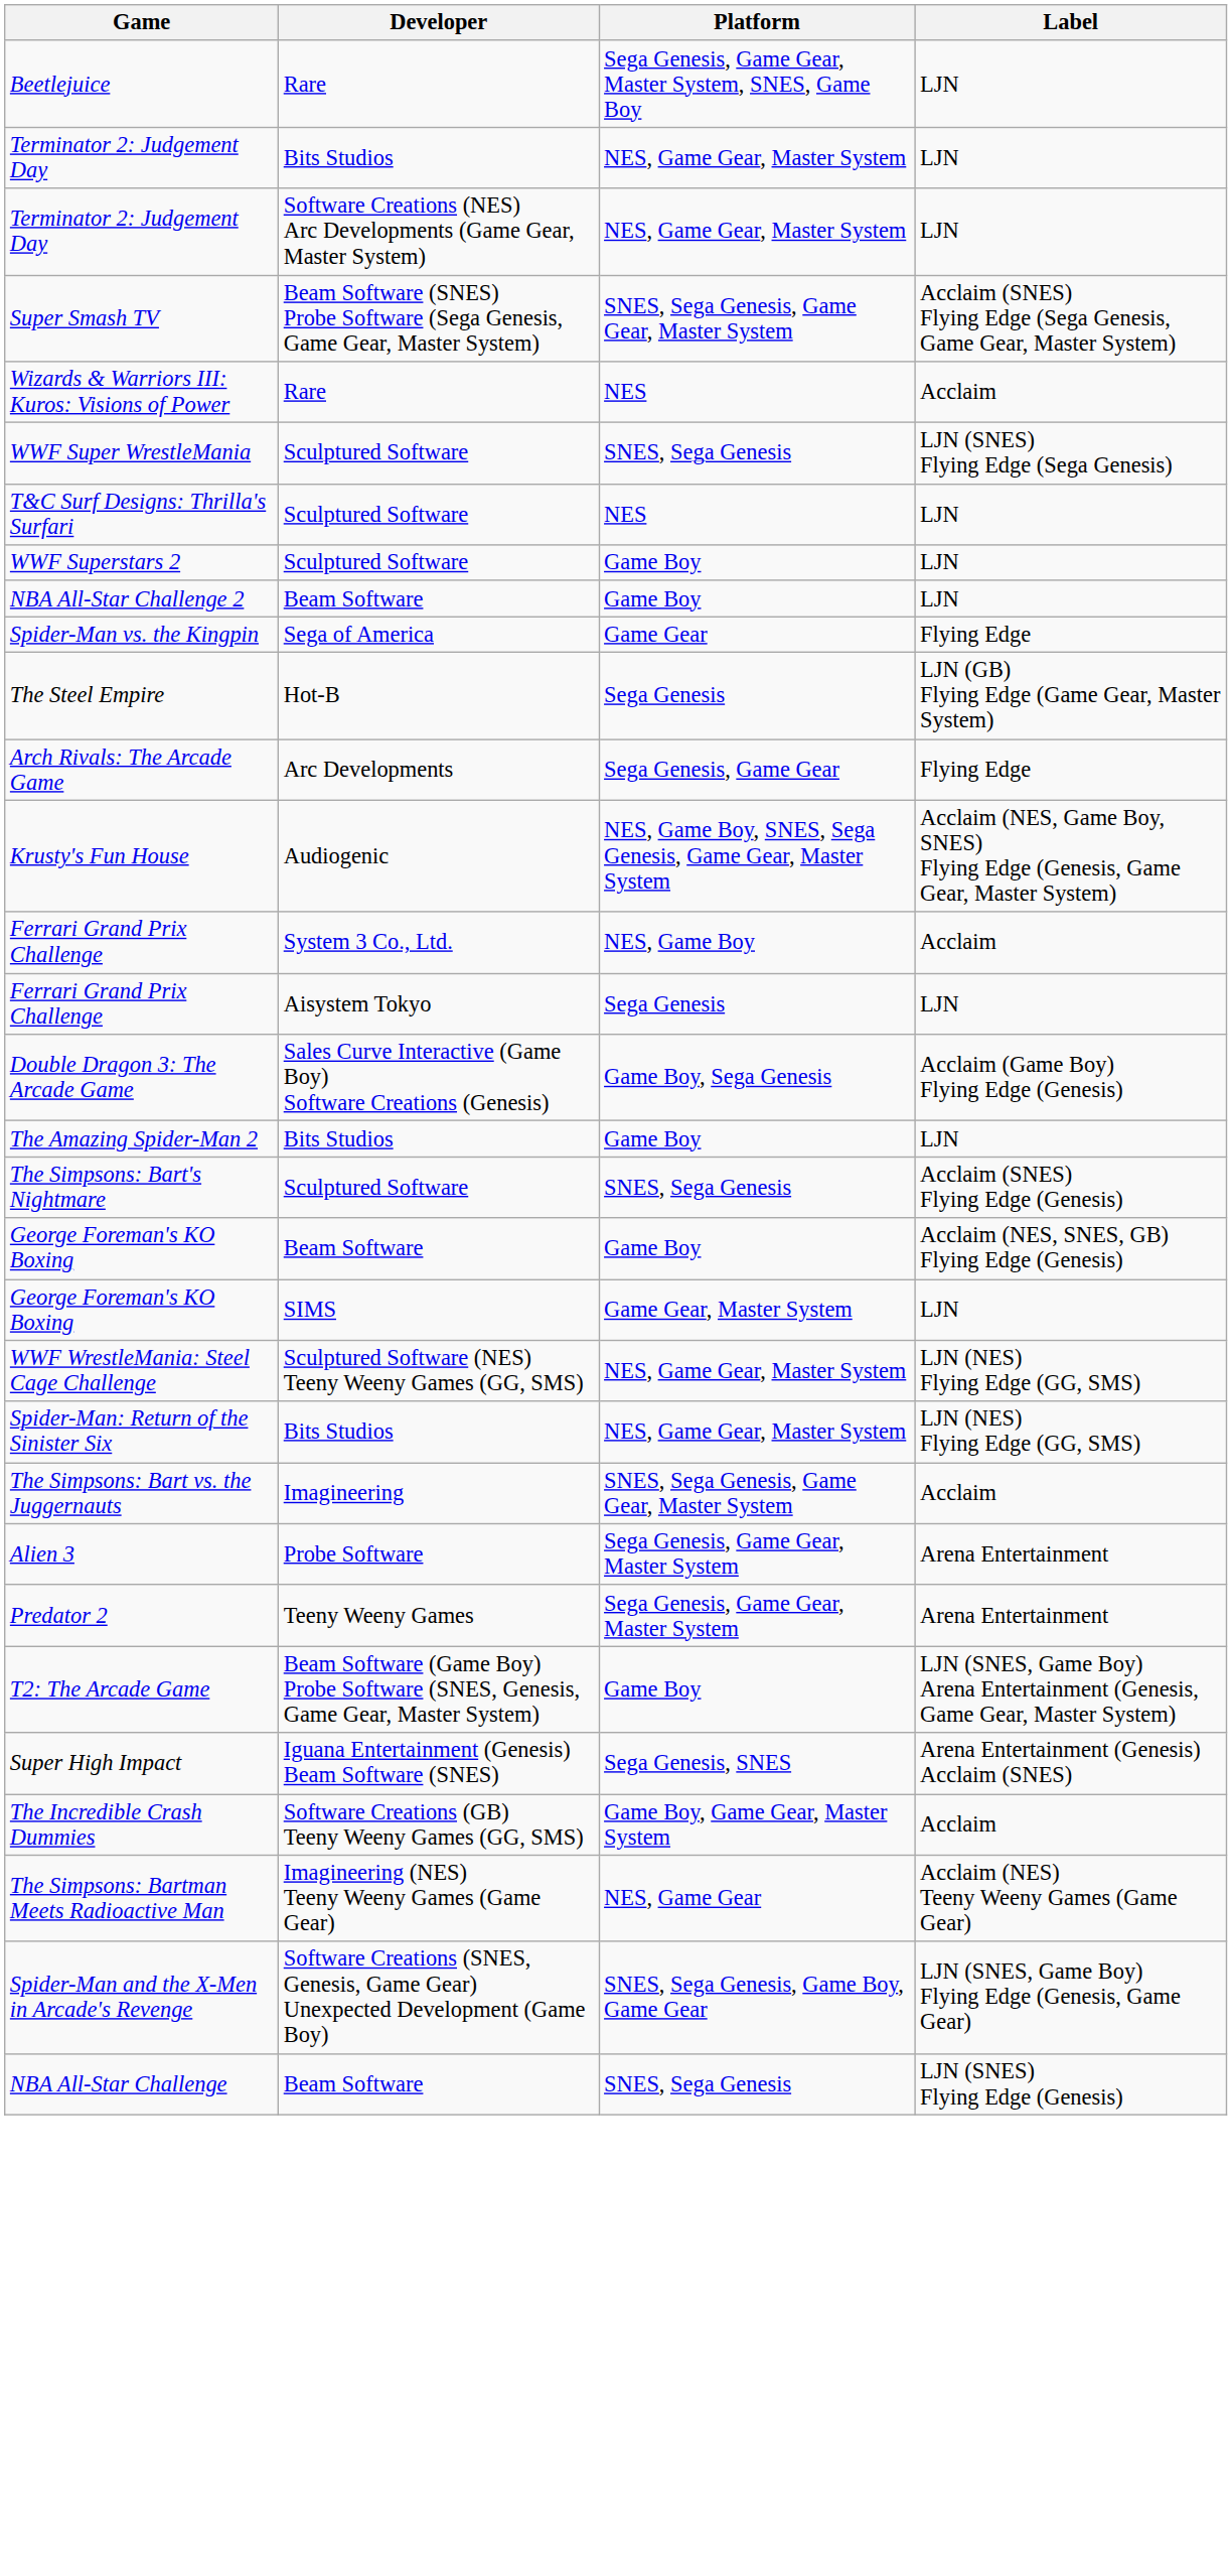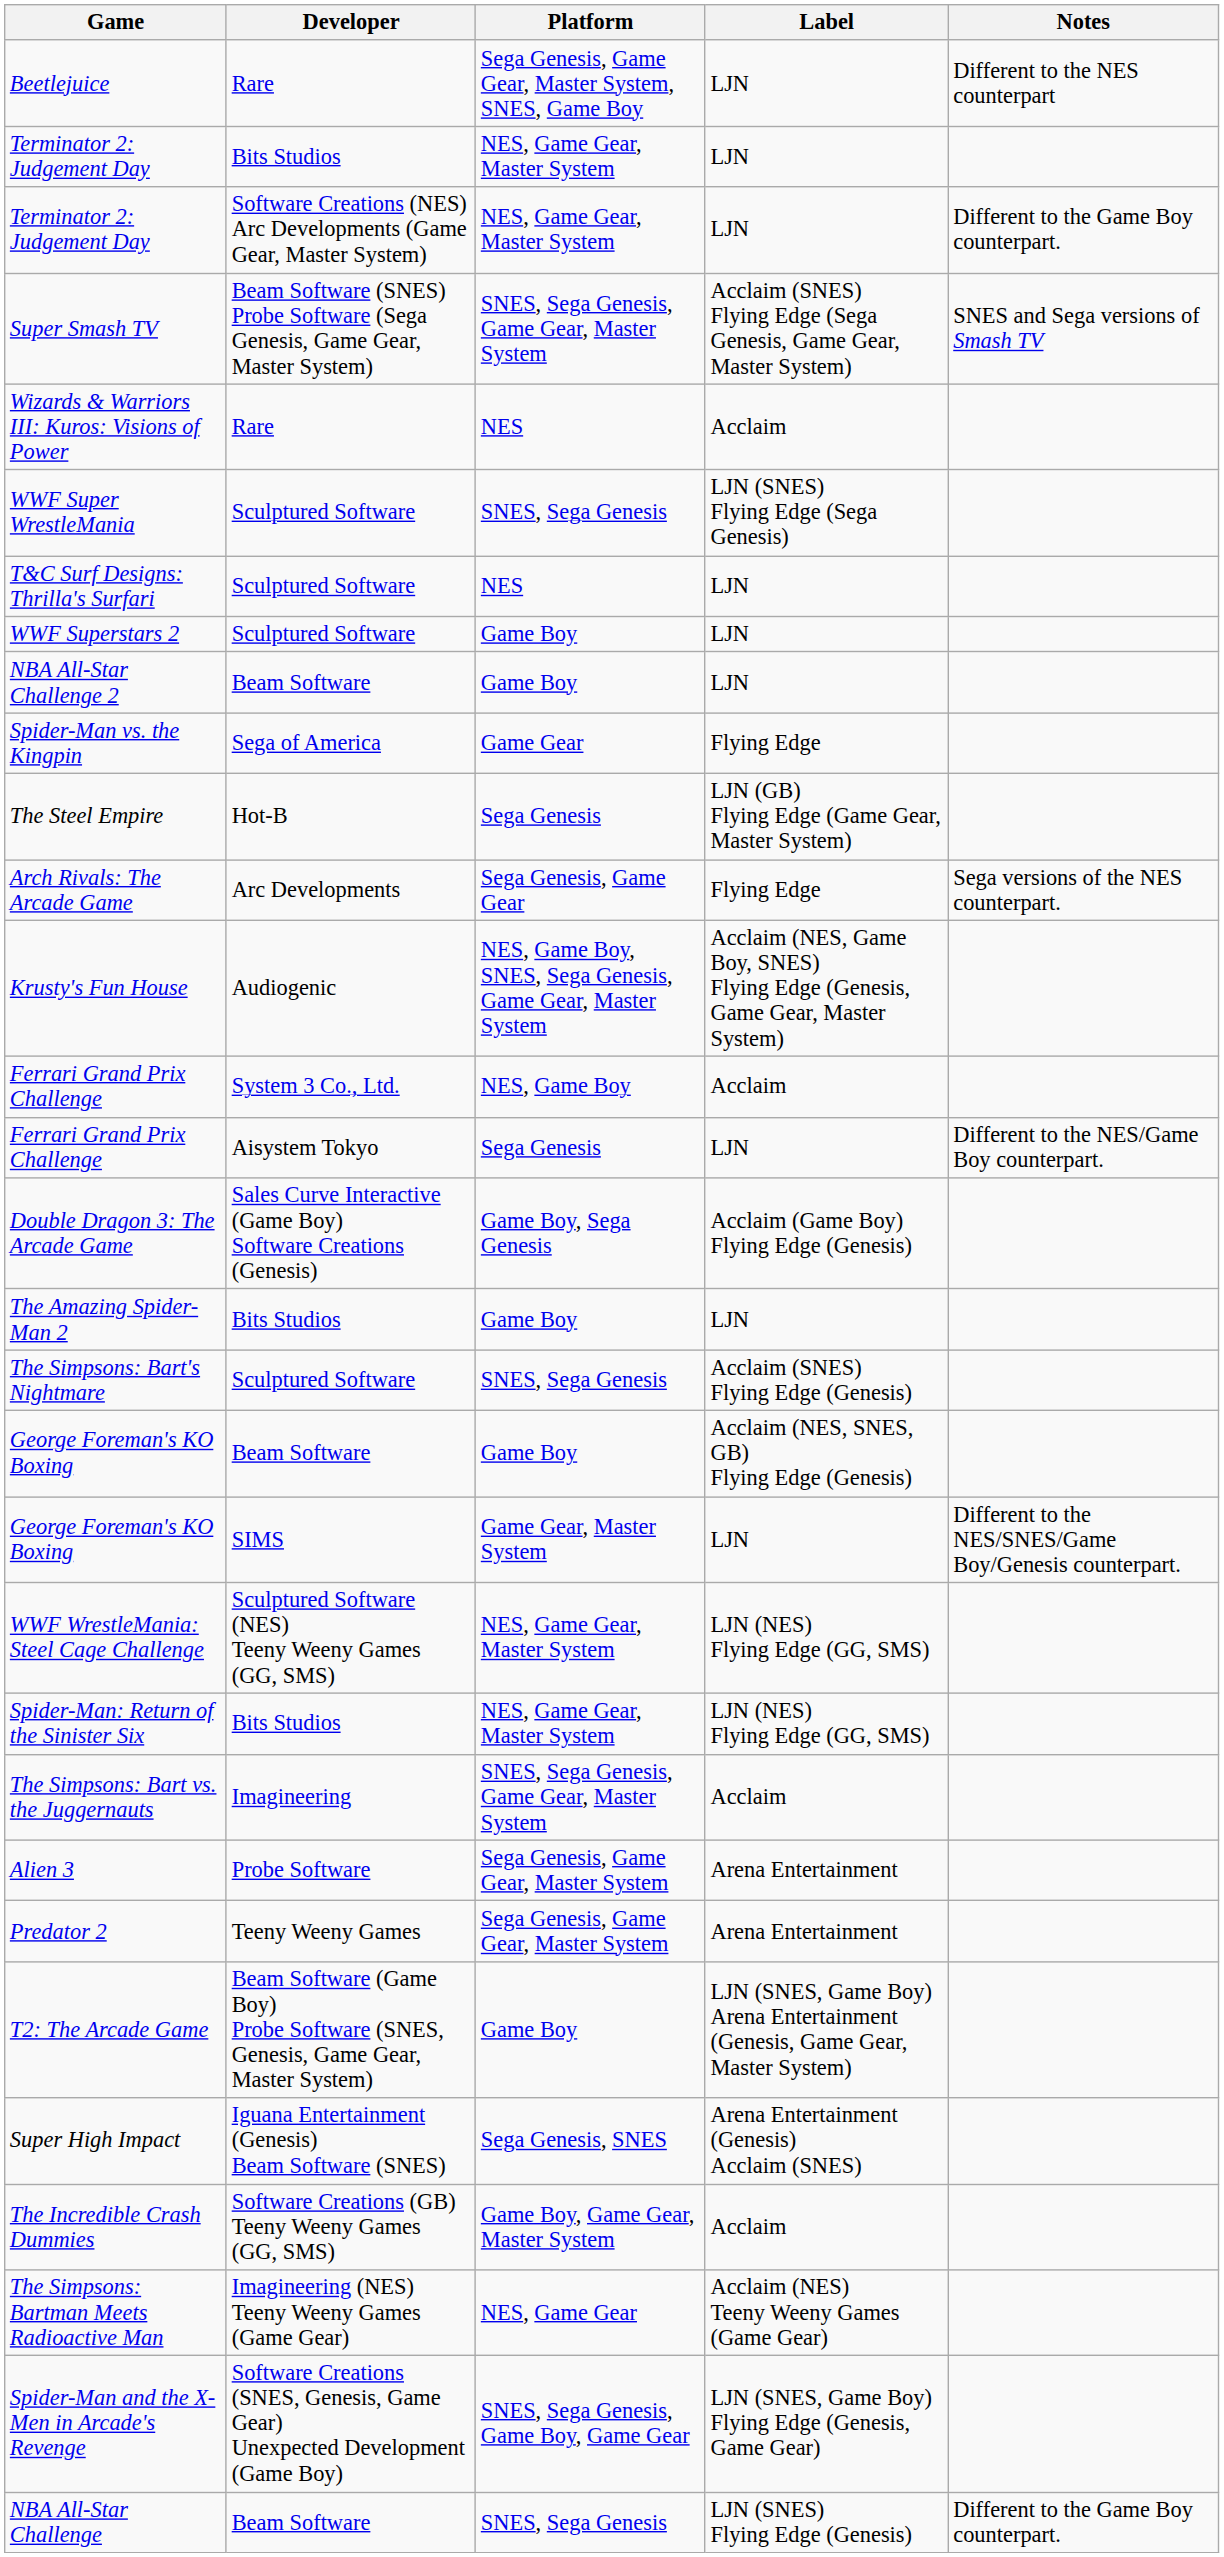 <table class="wikitable sortable">
 <tr>
 <th>Game</th>
 <th>Developer</th>
 <th>Platform</th>
 <th>Label</th>
+<th>Notes</th>
 </tr>
 <tr>
 <td><em><a href='#'>Beetlejuice</a></em></td>
 <td><a href='#'>Rare</a></td>
 <td><a href='#'>Sega Genesis</a>, <a href='#'>Game Gear</a>, <a href='#'>Master System</a>, <a href='#'>SNES</a>, <a href='#'>Game Boy</a></td>
 <td>LJN</td>
+<td>Different to the NES counterpart</td>
 </tr>
 <tr>
 <td><em><a href='#'>Terminator 2: Judgement Day</a></em></td>
 <td><a href='#'>Bits Studios</a></td>
 <td><a href='#'>NES</a>, <a href='#'>Game Gear</a>, <a href='#'>Master System</a></td>
 <td>LJN</td>
+<td></td>
 </tr>
 <tr>
 <td><em><a href='#'>Terminator 2: Judgement Day</a></em></td>
 <td><a href='#'>Software Creations</a> (NES)<br>Arc Developments (Game Gear, Master System)</td>
 <td><a href='#'>NES</a>, <a href='#'>Game Gear</a>, <a href='#'>Master System</a></td>
 <td>LJN</td>
+<td>Different to the Game Boy counterpart.</td>
 </tr>
 <tr>
 <td><em><a href='#'>Super Smash TV</a></em></td>
 <td><a href='#'>Beam Software</a> (SNES)<br><a href='#'>Probe Software</a> (Sega Genesis, Game Gear, Master System)</td>
 <td><a href='#'>SNES</a>, <a href='#'>Sega Genesis</a>, <a href='#'>Game Gear</a>, <a href='#'>Master System</a></td>
 <td>Acclaim (SNES)<br>Flying Edge (Sega Genesis, Game Gear, Master System)</td>
+<td>SNES and Sega versions of <em><a href='#'>Smash TV</a></em></td>
 </tr>
 <tr>
 <td><em><a href='#'>Wizards & Warriors III: Kuros: Visions of Power</a></em></td>
 <td><a href='#'>Rare</a></td>
 <td><a href='#'>NES</a></td>
 <td>Acclaim</td>
+<td></td>
 </tr>
 <tr>
 <td><em><a href='#'>WWF Super WrestleMania</a></em></td>
 <td><a href='#'>Sculptured Software</a></td>
 <td><a href='#'>SNES</a>, <a href='#'>Sega Genesis</a></td>
 <td>LJN (SNES)<br>Flying Edge (Sega Genesis)</td>
+<td></td>
 </tr>
 <tr>
 <td><em><a href='#'>T&C Surf Designs: Thrilla's Surfari</a></em></td>
 <td><a href='#'>Sculptured Software</a></td>
 <td><a href='#'>NES</a></td>
 <td>LJN</td>
+<td></td>
 </tr>
 <tr>
 <td><em><a href='#'>WWF Superstars 2</a></em></td>
 <td><a href='#'>Sculptured Software</a></td>
 <td><a href='#'>Game Boy</a></td>
 <td>LJN</td>
+<td></td>
 </tr>
 <tr>
 <td><em><a href='#'>NBA All-Star Challenge 2</a></em></td>
 <td><a href='#'>Beam Software</a></td>
 <td><a href='#'>Game Boy</a></td>
 <td>LJN</td>
+<td></td>
 </tr>
 <tr>
 <td><em><a href='#'>Spider-Man vs. the Kingpin</a></em></td>
 <td><a href='#'>Sega of America</a></td>
 <td><a href='#'>Game Gear</a></td>
 <td>Flying Edge</td>
+<td></td>
 </tr>
 <tr>
 <td><em>The Steel Empire</em></td>
 <td>Hot-B</td>
 <td><a href='#'>Sega Genesis</a></td>
 <td>LJN (GB)<br>Flying Edge (Game Gear, Master System)</td>
+<td></td>
 </tr>
 <tr>
 <td><em><a href='#'>Arch Rivals: The Arcade Game</a></em></td>
 <td>Arc Developments</td>
 <td><a href='#'>Sega Genesis</a>, <a href='#'>Game Gear</a></td>
 <td>Flying Edge</td>
+<td>Sega versions of the NES counterpart.</td>
 </tr>
 <tr>
 <td><em><a href='#'>Krusty's Fun House</a></em></td>
 <td>Audiogenic</td>
 <td><a href='#'>NES</a>, <a href='#'>Game Boy</a>, <a href='#'>SNES</a>, <a href='#'>Sega Genesis</a>, <a href='#'>Game Gear</a>, <a href='#'>Master System</a></td>
 <td>Acclaim (NES, Game Boy, SNES)<br>Flying Edge (Genesis, Game Gear, Master System)</td>
+<td></td>
 </tr>
 <tr>
 <td><em><a href='#'>Ferrari Grand Prix Challenge</a></em></td>
 <td><a href='#'>System 3 Co., Ltd.</a></td>
 <td><a href='#'>NES</a>, <a href='#'>Game Boy</a></td>
 <td>Acclaim</td>
+<td></td>
 </tr>
 <tr>
 <td><em><a href='#'>Ferrari Grand Prix Challenge</a></em></td>
 <td>Aisystem Tokyo</td>
 <td><a href='#'>Sega Genesis</a></td>
 <td>LJN</td>
+<td>Different to the NES/Game Boy counterpart.</td>
 </tr>
 <tr>
 <td><em><a href='#'>Double Dragon 3: The Arcade Game</a></em></td>
 <td><a href='#'>Sales Curve Interactive</a> (Game Boy)<br><a href='#'>Software Creations</a> (Genesis)</td>
 <td><a href='#'>Game Boy</a>, <a href='#'>Sega Genesis</a></td>
 <td>Acclaim (Game Boy)<br>Flying Edge (Genesis)</td>
+<td></td>
 </tr>
 <tr>
 <td><em><a href='#'>The Amazing Spider-Man 2</a></em></td>
 <td><a href='#'>Bits Studios</a></td>
 <td><a href='#'>Game Boy</a></td>
 <td>LJN</td>
+<td></td>
 </tr>
 <tr>
 <td><em><a href='#'>The Simpsons: Bart's Nightmare</a></em></td>
 <td><a href='#'>Sculptured Software</a></td>
 <td><a href='#'>SNES</a>, <a href='#'>Sega Genesis</a></td>
 <td>Acclaim (SNES)<br>Flying Edge (Genesis)</td>
+<td></td>
 </tr>
 <tr>
 <td><em><a href='#'>George Foreman's KO Boxing</a></em></td>
 <td><a href='#'>Beam Software</a></td>
 <td><a href='#'>Game Boy</a></td>
 <td>Acclaim (NES, SNES, GB)<br>Flying Edge (Genesis)</td>
+<td></td>
 </tr>
 <tr>
 <td><em><a href='#'>George Foreman's KO Boxing</a></em></td>
 <td><a href='#'>SIMS</a></td>
 <td><a href='#'>Game Gear</a>, <a href='#'>Master System</a></td>
 <td>LJN</td>
+<td>Different to the NES/SNES/Game Boy/Genesis counterpart.</td>
 </tr>
 <tr>
 <td><em><a href='#'>WWF WrestleMania: Steel Cage Challenge</a></em></td>
 <td><a href='#'>Sculptured Software</a> (NES)<br>Teeny Weeny Games (GG, SMS)</td>
 <td><a href='#'>NES</a>, <a href='#'>Game Gear</a>, <a href='#'>Master System</a></td>
 <td>LJN (NES)<br>Flying Edge (GG, SMS)</td>
+<td></td>
 </tr>
 <tr>
 <td><em><a href='#'>Spider-Man: Return of the Sinister Six</a></em></td>
 <td><a href='#'>Bits Studios</a></td>
 <td><a href='#'>NES</a>, <a href='#'>Game Gear</a>, <a href='#'>Master System</a></td>
 <td>LJN (NES)<br>Flying Edge (GG, SMS)</td>
+<td></td>
 </tr>
 <tr>
 <td><a href='#'><em>The Simpsons: Bart vs. the Juggernauts</em></a></td>
 <td><a href='#'>Imagineering</a></td>
 <td><a href='#'>SNES</a>, <a href='#'>Sega Genesis</a>, <a href='#'>Game Gear</a>, <a href='#'>Master System</a></td>
 <td>Acclaim</td>
+<td></td>
 </tr>
 <tr>
 <td><em><a href='#'>Alien 3</a></em></td>
 <td><a href='#'>Probe Software</a></td>
 <td><a href='#'>Sega Genesis</a>, <a href='#'>Game Gear</a>, <a href='#'>Master System</a></td>
 <td>Arena Entertainment</td>
+<td></td>
 </tr>
 <tr>
 <td><em><a href='#'>Predator 2</a></em></td>
 <td>Teeny Weeny Games</td>
 <td><a href='#'>Sega Genesis</a>, <a href='#'>Game Gear</a>, <a href='#'>Master System</a></td>
 <td>Arena Entertainment</td>
+<td></td>
 </tr>
 <tr>
 <td><em><a href='#'>T2: The Arcade Game</a></em></td>
 <td><a href='#'>Beam Software</a> (Game Boy)<br><a href='#'>Probe Software</a> (SNES, Genesis, Game Gear, Master System)</td>
 <td><a href='#'>Game Boy</a></td>
 <td>LJN (SNES, Game Boy)<br>Arena Entertainment (Genesis, Game Gear, Master System)</td>
+<td></td>
 </tr>
 <tr>
 <td><em>Super High Impact</em></td>
 <td><a href='#'>Iguana Entertainment</a> (Genesis)<br><a href='#'>Beam Software</a> (SNES)</td>
 <td><a href='#'>Sega Genesis</a>, <a href='#'>SNES</a></td>
 <td>Arena Entertainment (Genesis)<br>Acclaim (SNES)</td>
+<td></td>
 </tr>
 <tr>
 <td><em><a href='#'>The Incredible Crash Dummies</a></em></td>
 <td><a href='#'>Software Creations</a> (GB)<br>Teeny Weeny Games (GG, SMS)</td>
 <td><a href='#'>Game Boy</a>, <a href='#'>Game Gear</a>, <a href='#'>Master System</a></td>
 <td>Acclaim</td>
+<td></td>
 </tr>
 <tr>
 <td><em><a href='#'>The Simpsons: Bartman Meets Radioactive Man</a></em></td>
 <td><a href='#'>Imagineering</a> (NES)<br>Teeny Weeny Games (Game Gear)</td>
 <td><a href='#'>NES</a>, <a href='#'>Game Gear</a></td>
 <td>Acclaim (NES)<br>Teeny Weeny Games (Game Gear)</td>
+<td></td>
 </tr>
 <tr>
 <td><em><a href='#'>Spider-Man and the X-Men in Arcade's Revenge</a></em></td>
 <td><a href='#'>Software Creations</a> (SNES, Genesis, Game Gear)<br>Unexpected Development (Game Boy)</td>
 <td><a href='#'>SNES</a>, <a href='#'>Sega Genesis</a>, <a href='#'>Game Boy</a>, <a href='#'>Game Gear</a></td>
 <td>LJN (SNES, Game Boy)<br>Flying Edge (Genesis, Game Gear)</td>
+<td></td>
 </tr>
 <tr>
 <td><em><a href='#'>NBA All-Star Challenge</a></em></td>
 <td><a href='#'>Beam Software</a></td>
 <td><a href='#'>SNES</a>, <a href='#'>Sega Genesis</a></td>
 <td>LJN (SNES)<br>Flying Edge (Genesis)</td>
+<td>Different to the Game Boy counterpart.</td>
 </tr>
 </table>
